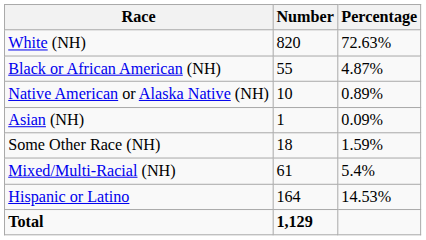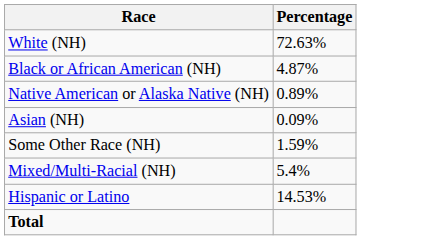 <table class="wikitable">
 <tr>
 <th>Race</th>
-<th>Number</th>
 <th>Percentage</th>
 </tr>
 <tr>
 <td><a href='#'>White</a> (NH)</td>
-<td>820</td>
 <td>72.63%</td>
 </tr>
 <tr>
 <td><a href='#'>Black or African American</a> (NH)</td>
-<td>55</td>
 <td>4.87%</td>
 </tr>
 <tr>
 <td><a href='#'>Native American</a> or <a href='#'>Alaska Native</a> (NH)</td>
-<td>10</td>
 <td>0.89%</td>
 </tr>
 <tr>
 <td><a href='#'>Asian</a> (NH)</td>
-<td>1</td>
 <td>0.09%</td>
 </tr>
 <tr>
 <td>Some Other Race (NH)</td>
-<td>18</td>
 <td>1.59%</td>
 </tr>
 <tr>
 <td><a href='#'>Mixed/Multi-Racial</a> (NH)</td>
-<td>61</td>
 <td>5.4%</td>
 </tr>
 <tr>
 <td><a href='#'>Hispanic or Latino</a></td>
-<td>164</td>
 <td>14.53%</td>
 </tr>
 <tr>
 <td><strong>Total</strong></td>
-<td><strong>1,129</strong></td>
 <td></td>
 </tr>
 </table>
